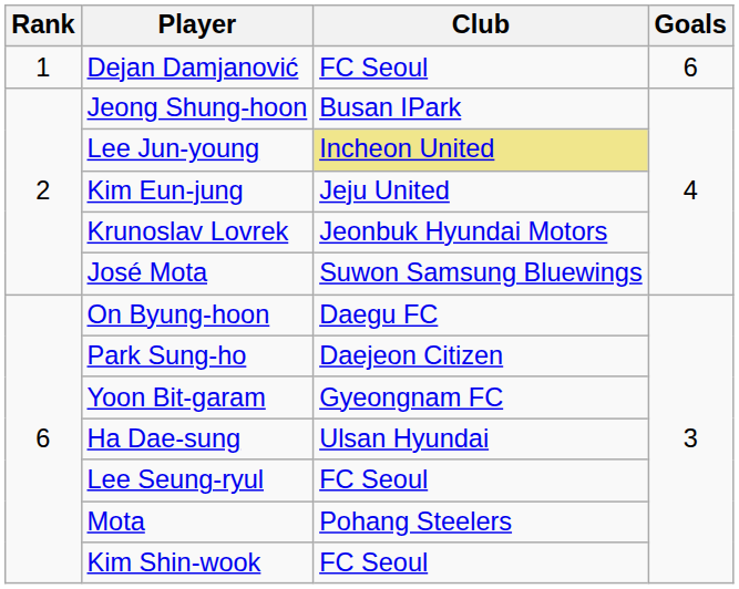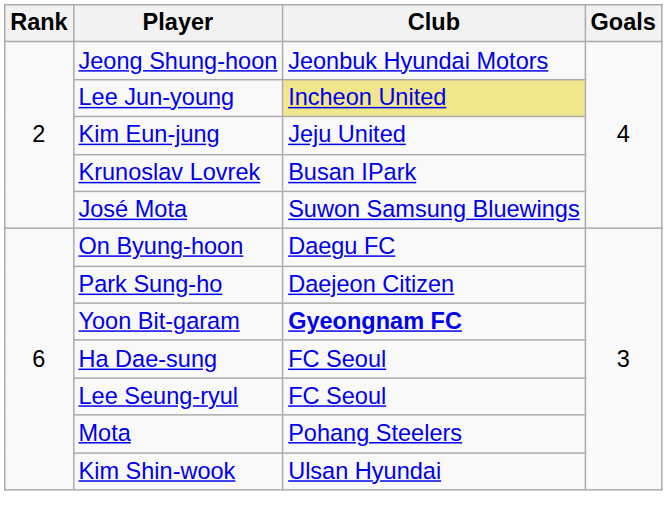 <table class="wikitable">
 <tr>
 <th>Rank</th>
 <th>Player</th>
 <th>Club</th>
 <th>Goals</th>
 </tr>
 <tr>
-<td rowspan=1 align=center>1</td>
-<td> <a href='#'>Dejan Damjanović</a></td>
-<td><a href='#'>FC Seoul</a></td>
-<td rowspan=1 align=center>6</td>
-</tr>
-<tr>
 <td rowspan=5 align=center>2</td>
 <td> <a href='#'>Jeong Shung-hoon</a></td>
-<td><a href='#'>Busan IPark</a></td>
+<td><a href='#'>Jeonbuk Hyundai Motors</a></td>
 <td rowspan=5 align=center>4</td>
 </tr>
 <tr>
 <td> <a href='#'>Lee Jun-young</a></td>
 <td style="background: khaki;"><a href='#'>Incheon United</a></td>
 </tr>
 <tr>
 <td> <a href='#'>Kim Eun-jung</a></td>
 <td><a href='#'>Jeju United</a></td>
 </tr>
 <tr>
 <td> <a href='#'>Krunoslav Lovrek</a></td>
-<td><a href='#'>Jeonbuk Hyundai Motors</a></td>
+<td><a href='#'>Busan IPark</a></td>
 </tr>
 <tr>
 <td> <a href='#'>José Mota</a></td>
 <td><a href='#'>Suwon Samsung Bluewings</a></td>
 </tr>
 <tr>
 <td rowspan=7 align=center>6</td>
 <td> <a href='#'>On Byung-hoon</a></td>
 <td><a href='#'>Daegu FC</a></td>
 <td rowspan=7 align=center>3</td>
 </tr>
 <tr>
 <td> <a href='#'>Park Sung-ho</a></td>
 <td><a href='#'>Daejeon Citizen</a></td>
 </tr>
 <tr>
 <td> <a href='#'>Yoon Bit-garam</a></td>
-<td><a href='#'>Gyeongnam FC</a></td>
+<td><strong><a href='#'>Gyeongnam FC</a></strong></td>
 </tr>
 <tr>
 <td> <a href='#'>Ha Dae-sung</a></td>
-<td><a href='#'>Ulsan Hyundai</a></td>
+<td><a href='#'>FC Seoul</a></td>
 </tr>
 <tr>
 <td> <a href='#'>Lee Seung-ryul</a></td>
 <td><a href='#'>FC Seoul</a></td>
 </tr>
 <tr>
 <td> <a href='#'>Mota</a></td>
 <td><a href='#'>Pohang Steelers</a></td>
 </tr>
 <tr>
 <td> <a href='#'>Kim Shin-wook</a></td>
-<td><a href='#'>FC Seoul</a></td>
+<td><a href='#'>Ulsan Hyundai</a></td>
 </tr>
 </table>
